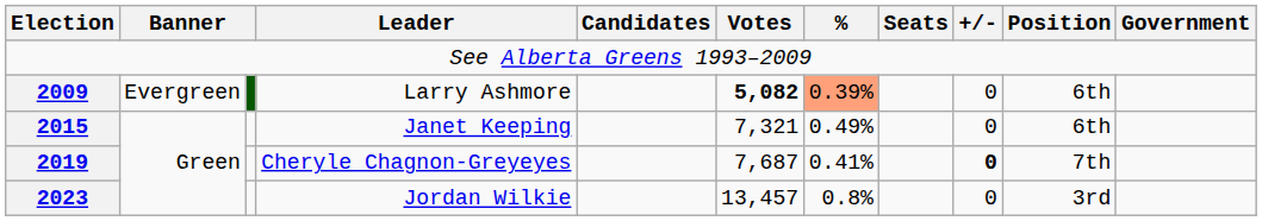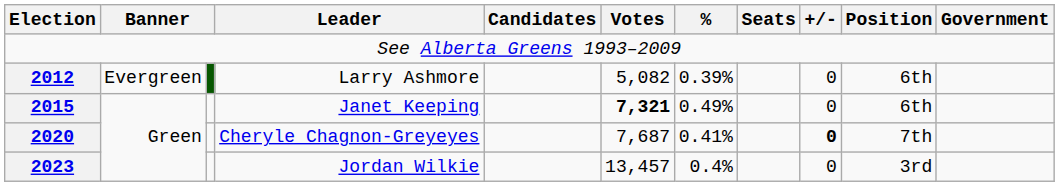 <table class="wikitable" style="text-align: right;">
 <tr>
 <th>Election</th>
 <th colspan=2>Banner</th>
 <th>Leader</th>
 <th>Candidates</th>
 <th>Votes</th>
 <th>%</th>
 <th>Seats</th>
 <th>+/-</th>
 <th>Position</th>
 <th>Government</th>
 </tr>
 <tr>
 <td colspan=11 align=center><em>See <a href='#'>Alberta Greens</a> 1993–2009</em></td>
 </tr>
 <tr>
-<th><a href='#'>2009</a></th>
+<th><a href='#'>2012</a></th>
 <td>Evergreen</td>
 <td style=background-color:#065700></td>
 <td>Larry Ashmore</td>
 <td></td>
-<td><strong>5,082</strong></td>
-<td style="background: lightsalmon;">0.39%</td>
+<td>5,082</td>
+<td>0.39%</td>
 <td></td>
 <td> 0</td>
 <td> 6th</td>
 <td></td>
 </tr>
 <tr>
 <th><a href='#'>2015</a></th>
 <td rowspan="3">Green</td>
 <td></td>
 <td><a href='#'>Janet Keeping</a></td>
 <td></td>
-<td>7,321</td>
+<td><strong>7,321</strong></td>
 <td>0.49%</td>
 <td></td>
 <td> 0</td>
 <td> 6th</td>
 <td></td>
 </tr>
 <tr>
-<th><a href='#'>2019</a></th>
+<th><a href='#'>2020</a></th>
 <td></td>
 <td><a href='#'>Cheryle Chagnon-Greyeyes</a></td>
 <td></td>
 <td>7,687</td>
 <td>0.41%</td>
 <td></td>
 <td><strong> 0</strong></td>
 <td> 7th</td>
 <td></td>
 </tr>
 <tr>
 <th><a href='#'>2023</a></th>
 <td></td>
 <td><a href='#'>Jordan Wilkie</a></td>
 <td></td>
 <td>13,457</td>
-<td>0.8%</td>
+<td>0.4%</td>
 <td></td>
 <td> 0</td>
 <td> 3rd</td>
 <td></td>
 </tr>
 </table>
